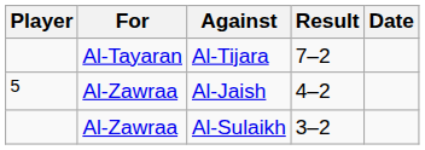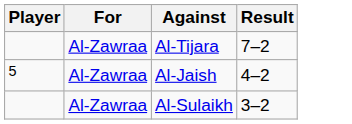 <table class="wikitable sortable">
 <tr>
 <th>Player</th>
 <th>For</th>
 <th>Against</th>
 <th align=center>Result</th>
-<th>Date</th>
 </tr>
 <tr>
 <td> </td>
-<td><a href='#'>Al-Tayaran</a></td>
+<td><a href='#'>Al-Zawraa</a></td>
 <td><a href='#'>Al-Tijara</a></td>
 <td>7–2</td>
-<td></td>
 </tr>
 <tr>
 <td> <sup>5</sup></td>
 <td><a href='#'>Al-Zawraa</a></td>
 <td><a href='#'>Al-Jaish</a></td>
 <td>4–2</td>
-<td></td>
 </tr>
 <tr>
 <td> </td>
 <td><a href='#'>Al-Zawraa</a></td>
 <td><a href='#'>Al-Sulaikh</a></td>
 <td>3–2</td>
-<td></td>
 </tr>
 </table>
